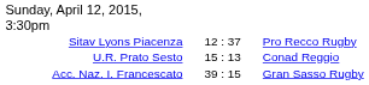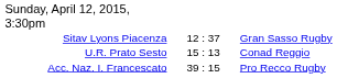 <table style="width:70%;" cellspacing="1">
 <tr>
 <th width=35%></th>
 <th width=15%></th>
 <th></th>
 </tr>
 <tr>
 <td>Sunday, April 12, 2015, 3:30pm</td>
 </tr>
 <tr style=font-size:90%>
 <td align=right><a href='#'>Sitav Lyons Piacenza</a></td>
 <td align=center>12 : 37</td>
-<td><a href='#'>Pro Recco Rugby</a></td>
+<td><a href='#'>Gran Sasso Rugby</a></td>
 </tr>
 <tr style=font-size:90%>
 <td align=right><a href='#'>U.R. Prato Sesto</a></td>
 <td align=center>15 : 13</td>
 <td><a href='#'>Conad Reggio</a></td>
 </tr>
 <tr style=font-size:90%>
 <td align=right><a href='#'>Acc. Naz. I. Francescato</a></td>
 <td align=center>39 : 15</td>
-<td><a href='#'>Gran Sasso Rugby</a></td>
+<td><a href='#'>Pro Recco Rugby</a></td>
 </tr>
 </table>
